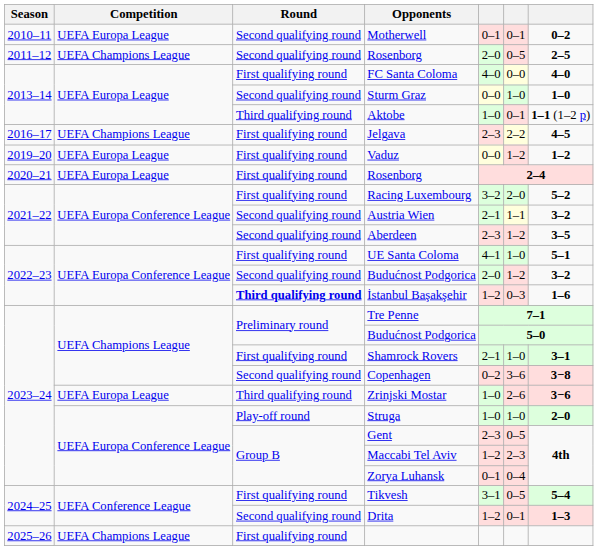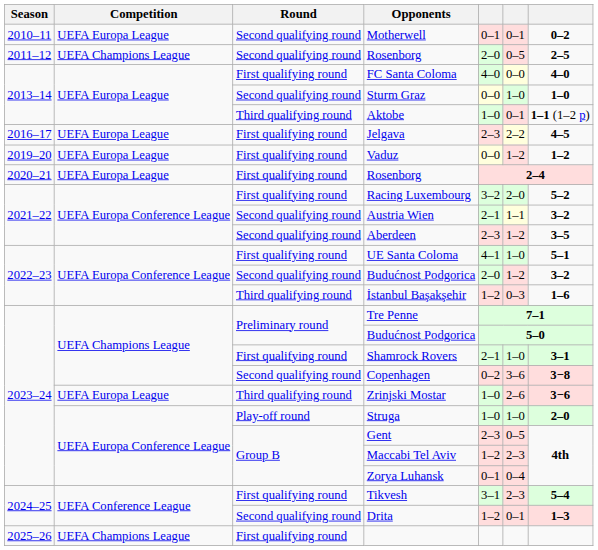 <table class="wikitable" style="text-align:center">
 <tr>
 <th>Season</th>
 <th>Competition</th>
 <th>Round</th>
 <th>Opponents</th>
 <th></th>
 <th></th>
 <th></th>
 </tr>
 <tr>
 <td><a href='#'>2010–11</a></td>
 <td align=left><a href='#'>UEFA Europa League</a></td>
 <td align=left><a href='#'>Second qualifying round</a></td>
 <td align=left> <a href='#'>Motherwell</a></td>
 <td bgcolor="#ffdddd" style="text-align:center;">0–1</td>
 <td bgcolor="#ffdddd" style="text-align:center;">0–1</td>
 <td><strong>0–2</strong></td>
 </tr>
 <tr>
 <td><a href='#'>2011–12</a></td>
 <td align=left><a href='#'>UEFA Champions League</a></td>
 <td align=left><a href='#'>Second qualifying round</a></td>
 <td align=left> <a href='#'>Rosenborg</a></td>
 <td bgcolor="#ddffdd" style="text-align:center;">2–0</td>
 <td bgcolor="#ffdddd" style="text-align:center;">0–5</td>
 <td><strong>2–5</strong></td>
 </tr>
 <tr>
 <td rowspan=3><a href='#'>2013–14</a></td>
 <td align=left rowspan=3><a href='#'>UEFA Europa League</a></td>
 <td align=left><a href='#'>First qualifying round</a></td>
 <td align=left> <a href='#'>FC Santa Coloma</a></td>
 <td bgcolor="#ddffdd" style="text-align:center;">4–0</td>
 <td bgcolor="#ffffdd" style="text-align:center;">0–0</td>
 <td><strong>4–0</strong></td>
 </tr>
 <tr>
 <td align=left><a href='#'>Second qualifying round</a></td>
 <td align=left> <a href='#'>Sturm Graz</a></td>
 <td bgcolor="#ffffdd" style="text-align:center;">0–0</td>
 <td bgcolor="#ddffdd" style="text-align:center;">1–0</td>
 <td><strong>1–0</strong></td>
 </tr>
 <tr>
 <td align=left><a href='#'>Third qualifying round</a></td>
 <td align=left> <a href='#'>Aktobe</a></td>
 <td bgcolor="#ddffdd" style="text-align:center;">1–0</td>
 <td bgcolor="#ffdddd" style="text-align:center;">0–1</td>
 <td><strong>1–1</strong> (1–2 <a href='#'>p</a>)</td>
 </tr>
 <tr>
 <td><a href='#'>2016–17</a></td>
-<td align=left><a href='#'>UEFA Champions League</a></td>
+<td align=left><a href='#'>UEFA Europa League</a></td>
 <td align=left><a href='#'>First qualifying round</a></td>
 <td align=left> <a href='#'>Jelgava</a></td>
 <td bgcolor="#ffdddd" style="text-align:center;">2–3</td>
 <td bgcolor="#ffffdd" style="text-align:center;">2–2</td>
 <td><strong>4–5</strong></td>
 </tr>
 <tr>
 <td><a href='#'>2019–20</a></td>
 <td align=left><a href='#'>UEFA Europa League</a></td>
 <td align=left><a href='#'>First qualifying round</a></td>
 <td align=left> <a href='#'>Vaduz</a></td>
 <td bgcolor="#ffffdd" style="text-align:center;">0–0</td>
 <td bgcolor="#ffdddd" style="text-align:center;">1–2</td>
 <td><strong>1–2</strong></td>
 </tr>
 <tr>
 <td><a href='#'>2020–21</a></td>
 <td align=left><a href='#'>UEFA Europa League</a></td>
 <td align=left><a href='#'>First qualifying round</a></td>
 <td align=left> <a href='#'>Rosenborg</a></td>
 <td colspan=3 bgcolor="#ffdddd" style="text-align:center;"><strong>2–4</strong></td>
 </tr>
 <tr>
 <td rowspan=3><a href='#'>2021–22</a></td>
 <td align=left rowspan=3><a href='#'>UEFA Europa Conference League</a></td>
 <td align=left><a href='#'>First qualifying round</a></td>
 <td align=left> <a href='#'>Racing Luxembourg</a></td>
 <td bgcolor="#ddffdd" style="text-align:center;">3–2</td>
 <td bgcolor="#ddffdd" style="text-align:center;">2–0</td>
 <td><strong>5–2</strong></td>
 </tr>
 <tr>
 <td align=left><a href='#'>Second qualifying round</a></td>
 <td align=left> <a href='#'>Austria Wien</a></td>
 <td bgcolor="#ddffdd" style="text-align:center;">2–1</td>
 <td bgcolor="#ffffdd" style="text-align:center;">1–1</td>
 <td><strong>3–2</strong></td>
 </tr>
 <tr>
 <td align=left><a href='#'>Second qualifying round</a></td>
 <td align=left> <a href='#'>Aberdeen</a></td>
 <td bgcolor="#ffdddd" style="text-align:center;">2–3</td>
 <td bgcolor="#ffdddd" style="text-align:center;">1–2</td>
 <td><strong>3–5</strong></td>
 </tr>
 <tr>
 <td rowspan=3><a href='#'>2022–23</a></td>
 <td align=left rowspan=3><a href='#'>UEFA Europa Conference League</a></td>
 <td align=left><a href='#'>First qualifying round</a></td>
 <td align=left> <a href='#'>UE Santa Coloma</a></td>
 <td bgcolor="#ddffdd" style="text-align:center;">4–1</td>
 <td bgcolor="#ddffdd" style="text-align:center;">1–0</td>
 <td><strong>5–1</strong></td>
 </tr>
 <tr>
 <td align=left><a href='#'>Second qualifying round</a></td>
 <td align=left> <a href='#'>Budućnost Podgorica</a></td>
 <td bgcolor="#ddffdd" style="text-align:center;">2–0</td>
 <td bgcolor="#ffdddd" style="text-align:center;">1–2</td>
 <td><strong>3–2</strong></td>
 </tr>
 <tr>
-<td align=left><strong><a href='#'>Third qualifying round</a></strong></td>
+<td align=left><a href='#'>Third qualifying round</a></td>
 <td align=left> <a href='#'>İstanbul Başakşehir</a></td>
 <td bgcolor="#ffdddd" style="text-align:center;">1–2</td>
 <td bgcolor="#ffdddd" style="text-align:center;">0–3</td>
 <td><strong>1–6</strong></td>
 </tr>
 <tr>
 <td rowspan=9><a href='#'>2023–24</a></td>
 <td align=left rowspan=4><a href='#'>UEFA Champions League</a></td>
 <td align=left rowspan=2><a href='#'>Preliminary round</a></td>
 <td align=left> <a href='#'>Tre Penne</a></td>
 <td bgcolor="#ddffdd" style="text-align:center;" colspan="3"><strong>7–1</strong></td>
 </tr>
 <tr>
 <td align=left> <a href='#'>Budućnost Podgorica</a></td>
 <td bgcolor="#ddffdd" style="text-align:center;" colspan="3"><strong>5–0</strong></td>
 </tr>
 <tr>
 <td align=left><a href='#'>First qualifying round</a></td>
 <td align=left> <a href='#'>Shamrock Rovers</a></td>
 <td bgcolor="#ddffdd" style="text-align:center;">2–1</td>
 <td bgcolor="#ddffdd" style="text-align:center;">1–0</td>
 <td bgcolor="#ddffdd" style="text-align:center;"><strong>3–1</strong></td>
 </tr>
 <tr>
 <td align=left><a href='#'>Second qualifying round</a></td>
 <td align=left> <a href='#'>Copenhagen</a></td>
 <td bgcolor="#ffdddd" style="text-align:center;">0–2</td>
 <td bgcolor="#ffdddd" style="text-align:center;">3–6</td>
 <td bgcolor="#ffdddd" style="text-align:center;"><strong>3−8</strong></td>
 </tr>
 <tr>
 <td align=left><a href='#'>UEFA Europa League</a></td>
 <td align=left><a href='#'>Third qualifying round</a></td>
 <td align=left> <a href='#'>Zrinjski Mostar</a></td>
 <td bgcolor="#ddffdd" style="text-align:center;">1–0</td>
 <td bgcolor="#ffdddd" style="text-align:center;">2–6</td>
 <td bgcolor="#ffdddd" style="text-align:center;"><strong>3−6</strong></td>
 </tr>
 <tr>
 <td align=left rowspan=4><a href='#'>UEFA Europa Conference League</a></td>
 <td align=left><a href='#'>Play-off round</a></td>
 <td align=left> <a href='#'>Struga</a></td>
 <td bgcolor="#ddffdd" style="text-align:center;">1–0</td>
 <td bgcolor="#ddffdd" style="text-align:center;">1–0</td>
 <td bgcolor="#ddffdd" style="text-align:center;"><strong>2–0</strong></td>
 </tr>
 <tr>
 <td align=left rowspan=3><a href='#'>Group B</a></td>
 <td align=left> <a href='#'>Gent</a></td>
 <td bgcolor="#ffdddd" style="text-align:center;">2–3</td>
 <td bgcolor="#ffdddd" style="text-align:center;">0–5</td>
 <td rowspan=3><strong>4th</strong></td>
 </tr>
 <tr>
 <td align=left> <a href='#'>Maccabi Tel Aviv</a></td>
 <td bgcolor="#ffdddd" style="text-align:center;">1–2</td>
 <td bgcolor="#ffdddd" style="text-align:center;">2–3</td>
 </tr>
 <tr>
 <td align=left> <a href='#'>Zorya Luhansk</a></td>
 <td bgcolor="#ffdddd" style="text-align:center;">0–1</td>
 <td bgcolor="#ffdddd" style="text-align:center;">0–4</td>
 </tr>
 <tr>
 <td rowspan=2><a href='#'>2024–25</a></td>
 <td align=left  rowspan=2><a href='#'>UEFA Conference League</a></td>
 <td align=left><a href='#'>First qualifying round</a></td>
 <td align=left> <a href='#'>Tikvesh</a></td>
 <td bgcolor="#ddffdd" style="text-align:center;">3–1</td>
-<td bgcolor="#ffdddd" style="text-align:center;">0–5</td>
+<td bgcolor="#ffdddd" style="text-align:center;">2–3</td>
 <td bgcolor="#ddffdd" style="text-align:center;"><strong>5–4</strong></td>
 </tr>
 <tr>
 <td align=left><a href='#'>Second qualifying round</a></td>
 <td align=left> <a href='#'>Drita</a></td>
 <td bgcolor="#ffdddd" style="text-align:center;">1–2</td>
 <td bgcolor="#ffdddd" style="text-align:center;">0–1</td>
 <td bgcolor="#ffdddd" style="text-align:center;"><strong>1–3</strong></td>
 </tr>
 <tr>
 <td><a href='#'>2025–26</a></td>
 <td align=left><a href='#'>UEFA Champions League</a></td>
 <td align=left><a href='#'>First qualifying round</a></td>
 <td align=left></td>
 <td style="text-align:center;"></td>
 <td style="text-align:center;"></td>
 <td style="text-align:center;"></td>
 </tr>
 </table>
